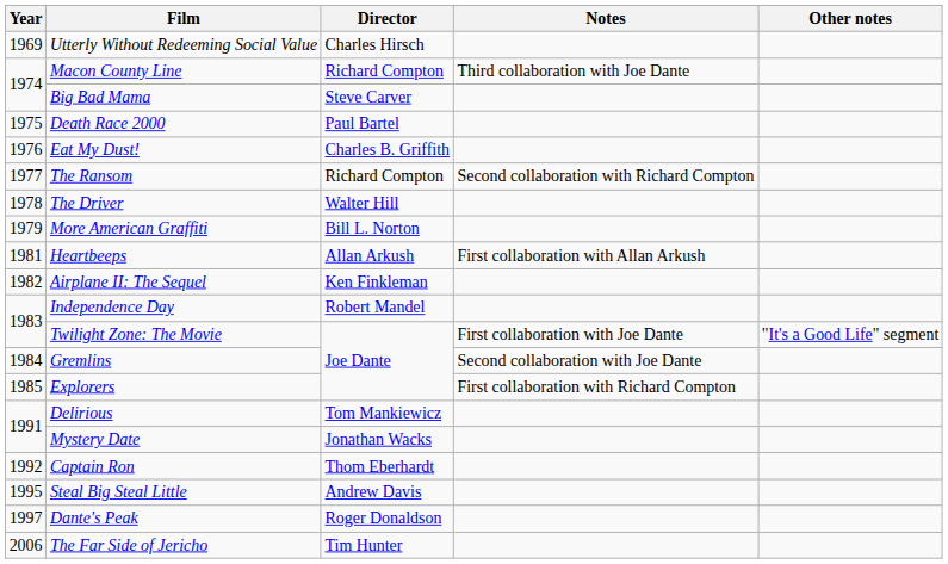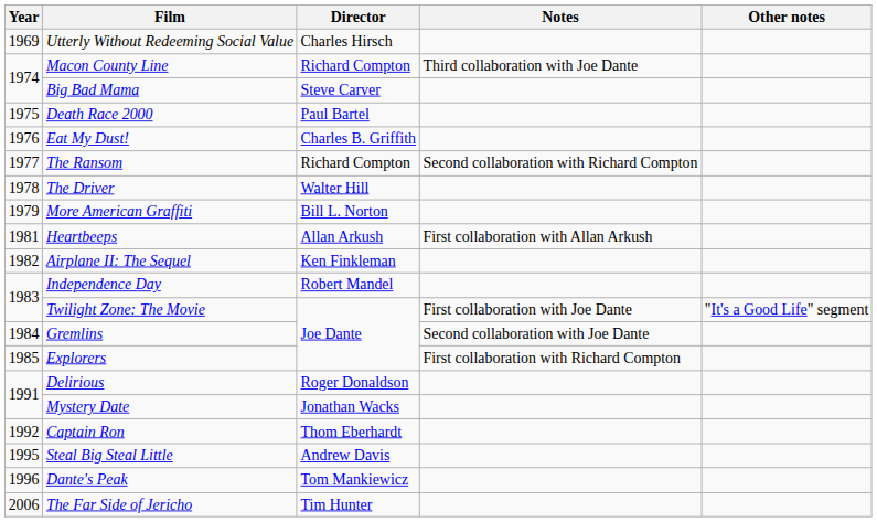 <table class="wikitable">
 <tr>
 <th>Year</th>
 <th>Film</th>
 <th>Director</th>
 <th>Notes</th>
 <th>Other notes</th>
 </tr>
 <tr>
 <td>1969</td>
 <td><em>Utterly Without Redeeming Social Value</em></td>
 <td>Charles Hirsch</td>
 <td></td>
 <td></td>
 </tr>
 <tr>
 <td rowspan=2>1974</td>
 <td><em><a href='#'>Macon County Line</a></em></td>
 <td><a href='#'>Richard Compton</a></td>
 <td>Third collaboration with Joe Dante</td>
 <td></td>
 </tr>
 <tr>
 <td><em><a href='#'>Big Bad Mama</a></em></td>
 <td><a href='#'>Steve Carver</a></td>
 <td></td>
 <td></td>
 </tr>
 <tr>
 <td>1975</td>
 <td><em><a href='#'>Death Race 2000</a></em></td>
 <td><a href='#'>Paul Bartel</a></td>
 <td></td>
 <td></td>
 </tr>
 <tr>
 <td>1976</td>
 <td><em><a href='#'>Eat My Dust!</a></em></td>
 <td><a href='#'>Charles B. Griffith</a></td>
 <td></td>
 <td></td>
 </tr>
 <tr>
 <td>1977</td>
 <td><em><a href='#'>The Ransom</a></em></td>
 <td>Richard Compton</td>
 <td>Second collaboration with Richard Compton</td>
 <td></td>
 </tr>
 <tr>
 <td>1978</td>
 <td><em><a href='#'>The Driver</a></em></td>
 <td><a href='#'>Walter Hill</a></td>
 <td></td>
 <td></td>
 </tr>
 <tr>
 <td>1979</td>
 <td><em><a href='#'>More American Graffiti</a></em></td>
 <td><a href='#'>Bill L. Norton</a></td>
 <td></td>
 <td></td>
 </tr>
 <tr>
 <td>1981</td>
 <td><em><a href='#'>Heartbeeps</a></em></td>
 <td><a href='#'>Allan Arkush</a></td>
 <td>First collaboration with Allan Arkush</td>
 <td></td>
 </tr>
 <tr>
 <td>1982</td>
 <td><em><a href='#'>Airplane II: The Sequel</a></em></td>
 <td><a href='#'>Ken Finkleman</a></td>
 <td></td>
 <td></td>
 </tr>
 <tr>
 <td rowspan=2>1983</td>
 <td><em><a href='#'>Independence Day</a></em></td>
 <td><a href='#'>Robert Mandel</a></td>
 <td></td>
 <td></td>
 </tr>
 <tr>
 <td><em><a href='#'>Twilight Zone: The Movie</a></em></td>
 <td rowspan=3><a href='#'>Joe Dante</a></td>
 <td>First collaboration with Joe Dante</td>
 <td>"<a href='#'>It's a Good Life</a>" segment</td>
 </tr>
 <tr>
 <td>1984</td>
 <td><em><a href='#'>Gremlins</a></em></td>
 <td>Second collaboration with Joe Dante</td>
 <td></td>
 </tr>
 <tr>
 <td>1985</td>
 <td><em><a href='#'>Explorers</a></em></td>
 <td>First collaboration with Richard Compton</td>
 <td></td>
 </tr>
 <tr>
 <td rowspan=2>1991</td>
 <td><em><a href='#'>Delirious</a></em></td>
-<td><a href='#'>Tom Mankiewicz</a></td>
+<td><a href='#'>Roger Donaldson</a></td>
 <td></td>
 <td></td>
 </tr>
 <tr>
 <td><em><a href='#'>Mystery Date</a></em></td>
 <td><a href='#'>Jonathan Wacks</a></td>
 <td></td>
 <td></td>
 </tr>
 <tr>
 <td>1992</td>
 <td><em><a href='#'>Captain Ron</a></em></td>
 <td><a href='#'>Thom Eberhardt</a></td>
 <td></td>
 <td></td>
 </tr>
 <tr>
 <td>1995</td>
 <td><em><a href='#'>Steal Big Steal Little</a></em></td>
 <td><a href='#'>Andrew Davis</a></td>
 <td></td>
 <td></td>
 </tr>
 <tr>
-<td>1997</td>
+<td>1996</td>
 <td><em><a href='#'>Dante's Peak</a></em></td>
-<td><a href='#'>Roger Donaldson</a></td>
+<td><a href='#'>Tom Mankiewicz</a></td>
 <td></td>
 <td></td>
 </tr>
 <tr>
 <td>2006</td>
 <td><em><a href='#'>The Far Side of Jericho</a></em></td>
 <td><a href='#'>Tim Hunter</a></td>
 <td></td>
 <td></td>
 </tr>
 </table>
